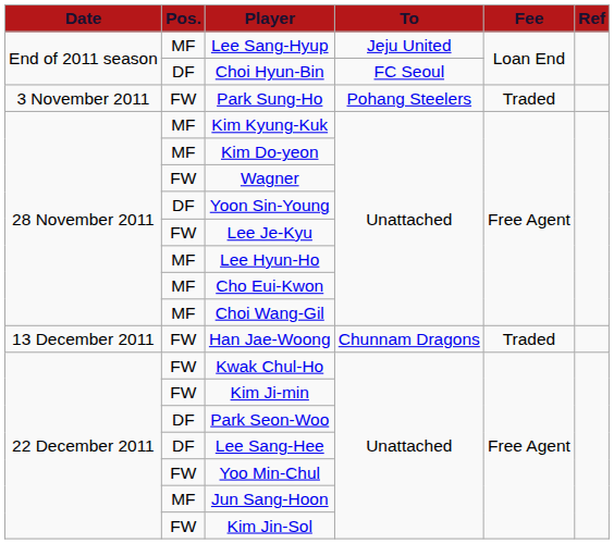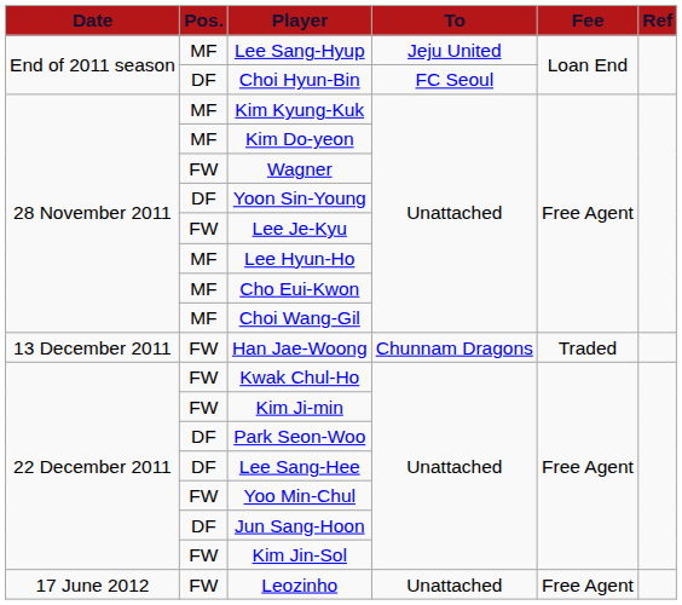 <table class="wikitable" style="font-size:95%; text-align:center;">
 <tr>
 <th style="background:#B51719; color:#181232">Date</th>
 <th style="background:#B51719; color:#181232" width=25px>Pos.</th>
 <th style="background:#B51719; color:#181232">Player</th>
 <th style="background:#B51719; color:#181232">To</th>
 <th style="background:#B51719; color:#181232">Fee</th>
 <th style="background:#B51719; color:#181232">Ref</th>
 </tr>
 <tr>
 <td rowspan=2>End of 2011 season</td>
 <td>MF</td>
 <td> <a href='#'>Lee Sang-Hyup</a></td>
 <td> <a href='#'>Jeju United</a></td>
 <td rowspan=2>Loan End</td>
 <td rowspan=2></td>
 </tr>
 <tr>
 <td>DF</td>
 <td> <a href='#'>Choi Hyun-Bin</a></td>
 <td> <a href='#'>FC Seoul</a></td>
-</tr>
-<tr>
-<td>3 November 2011</td>
-<td>FW</td>
-<td> <a href='#'>Park Sung-Ho</a></td>
-<td> <a href='#'>Pohang Steelers</a></td>
-<td>Traded</td>
-<td></td>
 </tr>
 <tr>
 <td rowspan=8>28 November 2011</td>
 <td>MF</td>
 <td> <a href='#'>Kim Kyung-Kuk</a></td>
 <td rowspan=8>Unattached</td>
 <td rowspan=8>Free Agent</td>
 <td rowspan=8></td>
 </tr>
 <tr>
 <td>MF</td>
 <td> <a href='#'>Kim Do-yeon</a></td>
 </tr>
 <tr>
 <td>FW</td>
 <td> <a href='#'>Wagner</a></td>
 </tr>
 <tr>
 <td>DF</td>
 <td> <a href='#'>Yoon Sin-Young</a></td>
 </tr>
 <tr>
 <td>FW</td>
 <td> <a href='#'>Lee Je-Kyu</a></td>
 </tr>
 <tr>
 <td>MF</td>
 <td> <a href='#'>Lee Hyun-Ho</a></td>
 </tr>
 <tr>
 <td>MF</td>
 <td> <a href='#'>Cho Eui-Kwon</a></td>
 </tr>
 <tr>
 <td>MF</td>
 <td> <a href='#'>Choi Wang-Gil</a></td>
 </tr>
 <tr>
 <td>13 December 2011</td>
 <td>FW</td>
 <td> <a href='#'>Han Jae-Woong</a></td>
 <td> <a href='#'>Chunnam Dragons</a></td>
 <td>Traded</td>
 <td></td>
 </tr>
 <tr>
 <td rowspan=7>22 December 2011</td>
 <td>FW</td>
 <td> <a href='#'>Kwak Chul-Ho</a></td>
 <td rowspan=7>Unattached</td>
 <td rowspan=7>Free Agent</td>
 <td rowspan=7></td>
 </tr>
 <tr>
 <td>FW</td>
 <td> <a href='#'>Kim Ji-min</a></td>
 </tr>
 <tr>
 <td>DF</td>
 <td> <a href='#'>Park Seon-Woo</a></td>
 </tr>
 <tr>
 <td>DF</td>
 <td> <a href='#'>Lee Sang-Hee</a></td>
 </tr>
 <tr>
 <td>FW</td>
 <td> <a href='#'>Yoo Min-Chul</a></td>
 </tr>
 <tr>
-<td>MF</td>
+<td>DF</td>
 <td> <a href='#'>Jun Sang-Hoon</a></td>
 </tr>
 <tr>
 <td>FW</td>
 <td> <a href='#'>Kim Jin-Sol</a></td>
 </tr>
+<tr>
+<td>17 June 2012</td>
+<td>FW</td>
+<td> <a href='#'>Leozinho</a></td>
+<td>Unattached</td>
+<td>Free Agent</td>
+<td></td>
+</tr>
 </table>
